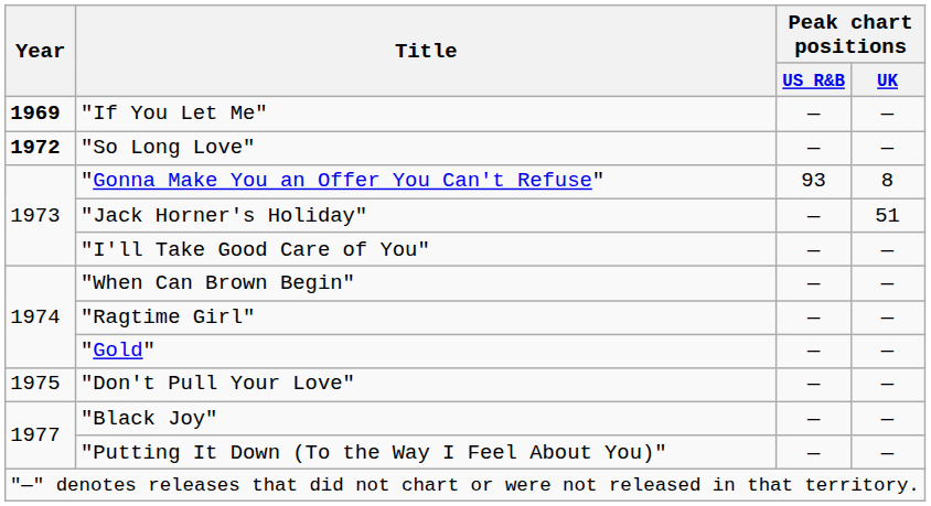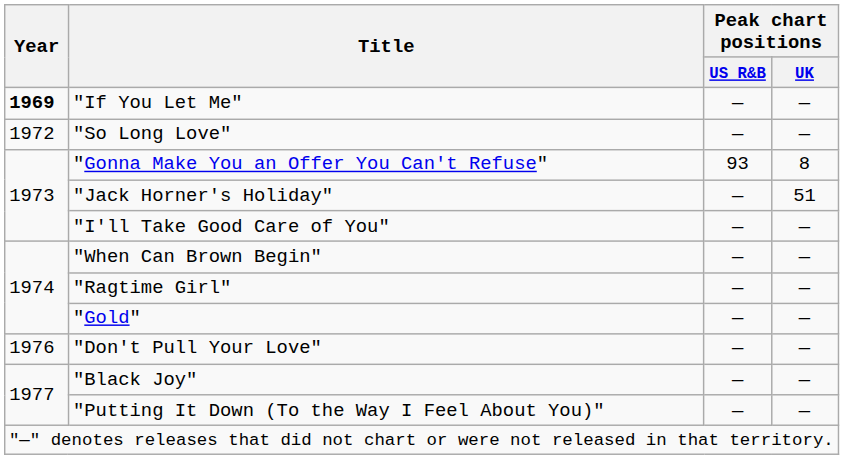 <table class="wikitable">
 <tr>
 <th scope="col" rowspan="2">Year</th>
 <th scope="col" rowspan="2">Title</th>
 <th scope="col" colspan="2">Peak chart positions</th>
 </tr>
 <tr>
 <th style="width:40px;"><small><a href='#'>US R&B</a></small><br></th>
 <th style="width:40px;"><small><a href='#'>UK</a></small><br></th>
 </tr>
 <tr>
 <td><strong>1969</strong></td>
 <td>"If You Let Me"</td>
 <td align=center>―</td>
 <td align=center>―</td>
 </tr>
 <tr>
-<td><strong>1972</strong></td>
+<td>1972</td>
 <td>"So Long Love"</td>
 <td align=center>―</td>
 <td align=center>―</td>
 </tr>
 <tr>
 <td rowspan="3">1973</td>
 <td>"<a href='#'>Gonna Make You an Offer You Can't Refuse</a>"</td>
 <td align=center>93</td>
 <td align=center>8</td>
 </tr>
 <tr>
 <td>"Jack Horner's Holiday"</td>
 <td align=center>―</td>
 <td align=center>51</td>
 </tr>
 <tr>
 <td>"I'll Take Good Care of You"</td>
 <td align=center>―</td>
 <td align=center>―</td>
 </tr>
 <tr>
 <td rowspan="3">1974</td>
 <td>"When Can Brown Begin"</td>
 <td align=center>―</td>
 <td align=center>―</td>
 </tr>
 <tr>
 <td>"Ragtime Girl"</td>
 <td align=center>―</td>
 <td align=center>―</td>
 </tr>
 <tr>
 <td>"<a href='#'>Gold</a>"</td>
 <td align=center>―</td>
 <td align=center>―</td>
 </tr>
 <tr>
-<td>1975</td>
+<td>1976</td>
 <td>"Don't Pull Your Love"</td>
 <td align=center>―</td>
 <td align=center>―</td>
 </tr>
 <tr>
 <td rowspan="2">1977</td>
 <td>"Black Joy"</td>
 <td align=center>―</td>
 <td align=center>―</td>
 </tr>
 <tr>
 <td>"Putting It Down (To the Way I Feel About You)"</td>
 <td align=center>―</td>
 <td align=center>―</td>
 </tr>
 <tr>
 <td colspan="5" style="text-align:center; font-size:9pt;">"—" denotes releases that did not chart or were not released in that territory.</td>
 </tr>
 </table>
